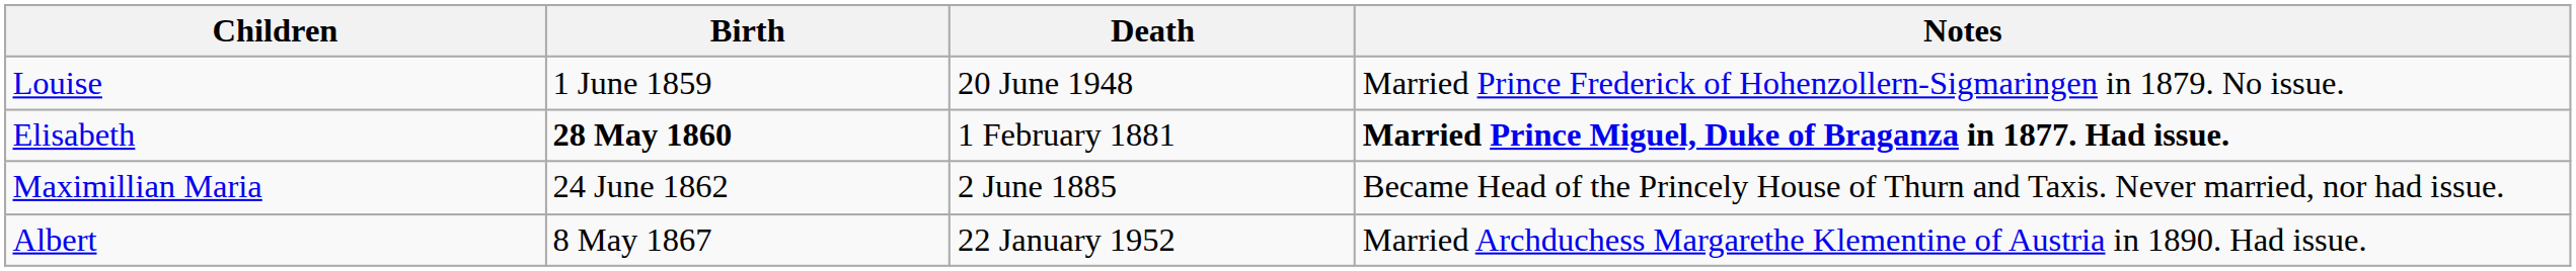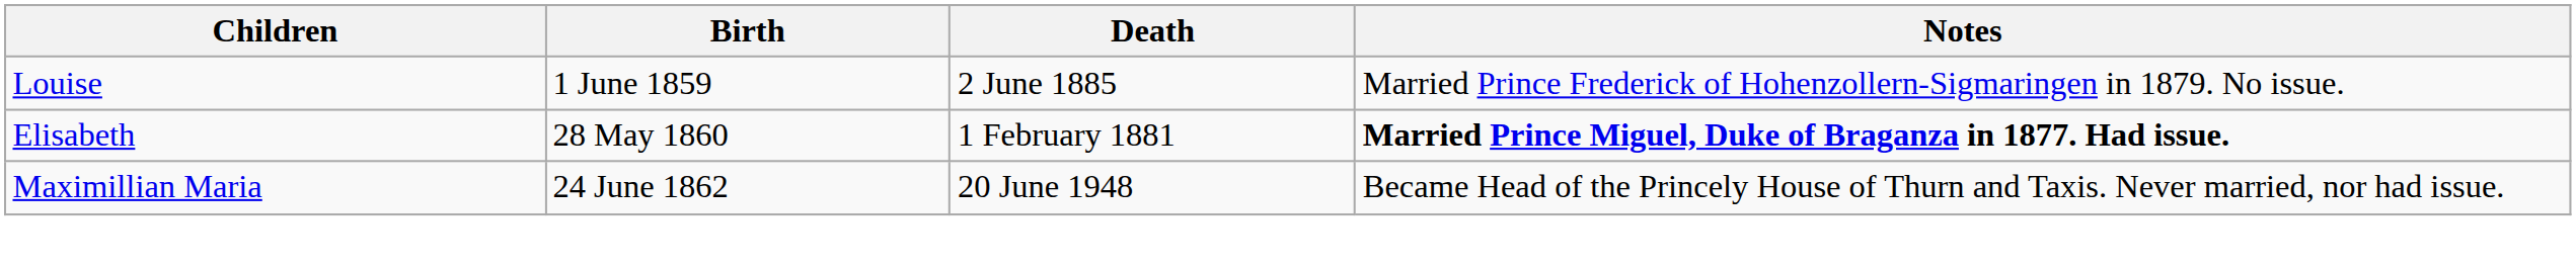 <table class="wikitable">
 <tr>
 <th width="20%">Children</th>
 <th width="15%">Birth</th>
 <th width="15%">Death</th>
 <th width="45%">Notes</th>
 </tr>
 <tr>
 <td><a href='#'>Louise</a></td>
 <td>1 June 1859</td>
-<td>20 June 1948</td>
+<td>2 June 1885</td>
 <td>Married <a href='#'>Prince Frederick of Hohenzollern-Sigmaringen</a> in 1879. No issue.</td>
 </tr>
 <tr>
 <td><a href='#'>Elisabeth</a></td>
-<td><strong>28 May 1860</strong></td>
+<td>28 May 1860</td>
 <td>1 February 1881</td>
 <td><strong>Married <a href='#'>Prince Miguel, Duke of Braganza</a> in 1877. Had issue.</strong></td>
 </tr>
 <tr>
 <td><a href='#'>Maximillian Maria</a></td>
 <td>24 June 1862</td>
-<td>2 June 1885</td>
+<td>20 June 1948</td>
 <td>Became Head of the Princely House of Thurn and Taxis. Never married, nor had issue.</td>
 </tr>
-<tr>
-<td><a href='#'>Albert</a></td>
-<td>8 May 1867</td>
-<td>22 January 1952</td>
-<td>Married <a href='#'>Archduchess Margarethe Klementine of Austria</a> in 1890. Had issue.</td>
-</tr>
 </table>
